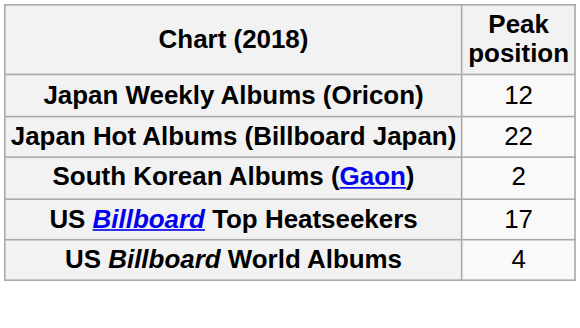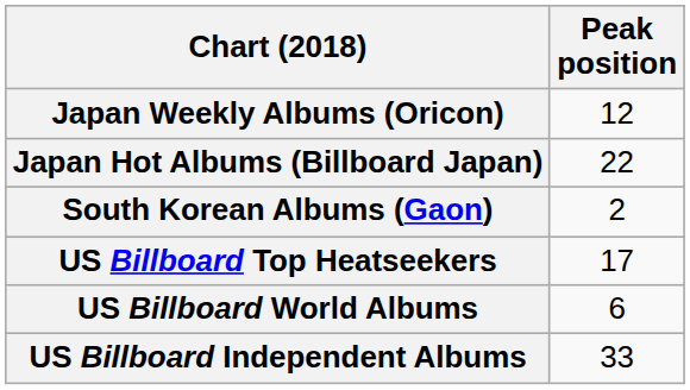 <table class="wikitable plainrowheaders" style="text-align:center">
 <tr>
 <th scope="col">Chart (2018)</th>
 <th scope="col">Peak<br> position</th>
 </tr>
 <tr>
 <th scope="row">Japan Weekly Albums (Oricon)</th>
 <td>12</td>
 </tr>
 <tr>
 <th scope="row">Japan Hot Albums (Billboard Japan)</th>
 <td>22</td>
 </tr>
 <tr>
 <th scope="row">South Korean Albums (<a href='#'>Gaon</a>)</th>
 <td>2</td>
 </tr>
 <tr>
 <th scope="row">US <em><a href='#'>Billboard</a></em> Top Heatseekers</th>
 <td>17</td>
 </tr>
 <tr>
 <th scope="row">US <em>Billboard</em> World Albums</th>
-<td>4</td>
+<td>6</td>
+</tr>
+<tr>
+<th scope="row">US <em>Billboard</em> Independent Albums</th>
+<td>33</td>
 </tr>
 </table>
